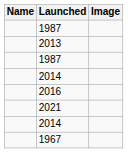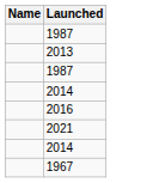 <table class = "wikitable sortable">
 <tr>
 <th>Name</th>
 <th>Launched</th>
-<th>Image</th>
 </tr>
 <tr>
 <td></td>
 <td>1987</td>
-<td></td>
 </tr>
 <tr>
 <td></td>
 <td>2013</td>
-<td></td>
 </tr>
 <tr>
 <td></td>
 <td>1987</td>
-<td></td>
 </tr>
 <tr>
 <td></td>
 <td>2014</td>
-<td></td>
 </tr>
 <tr>
 <td></td>
 <td>2016</td>
-<td></td>
 </tr>
 <tr>
 <td></td>
 <td>2021</td>
-<td></td>
 </tr>
 <tr>
 <td></td>
 <td>2014</td>
-<td></td>
 </tr>
 <tr>
 <td></td>
 <td>1967</td>
-<td></td>
 </tr>
 </table>
